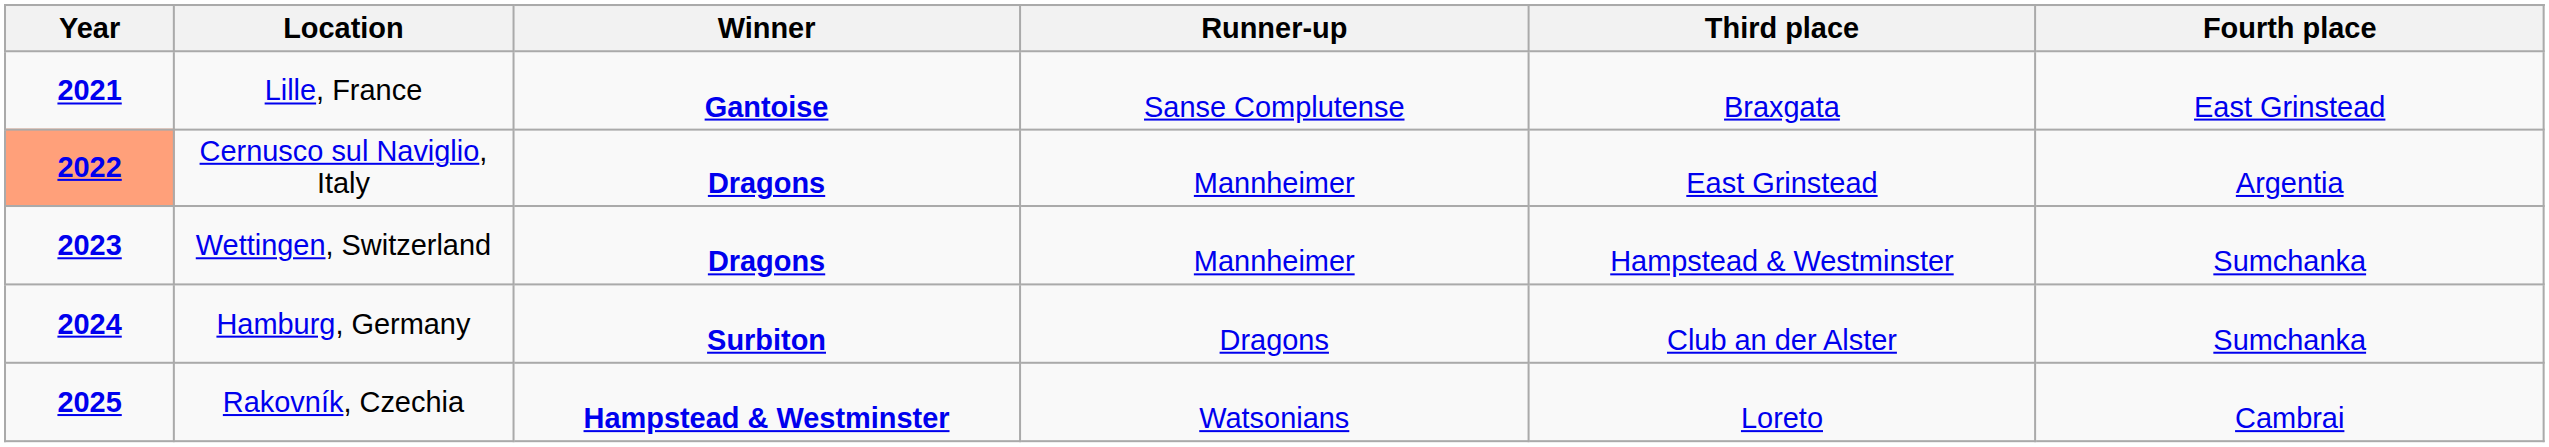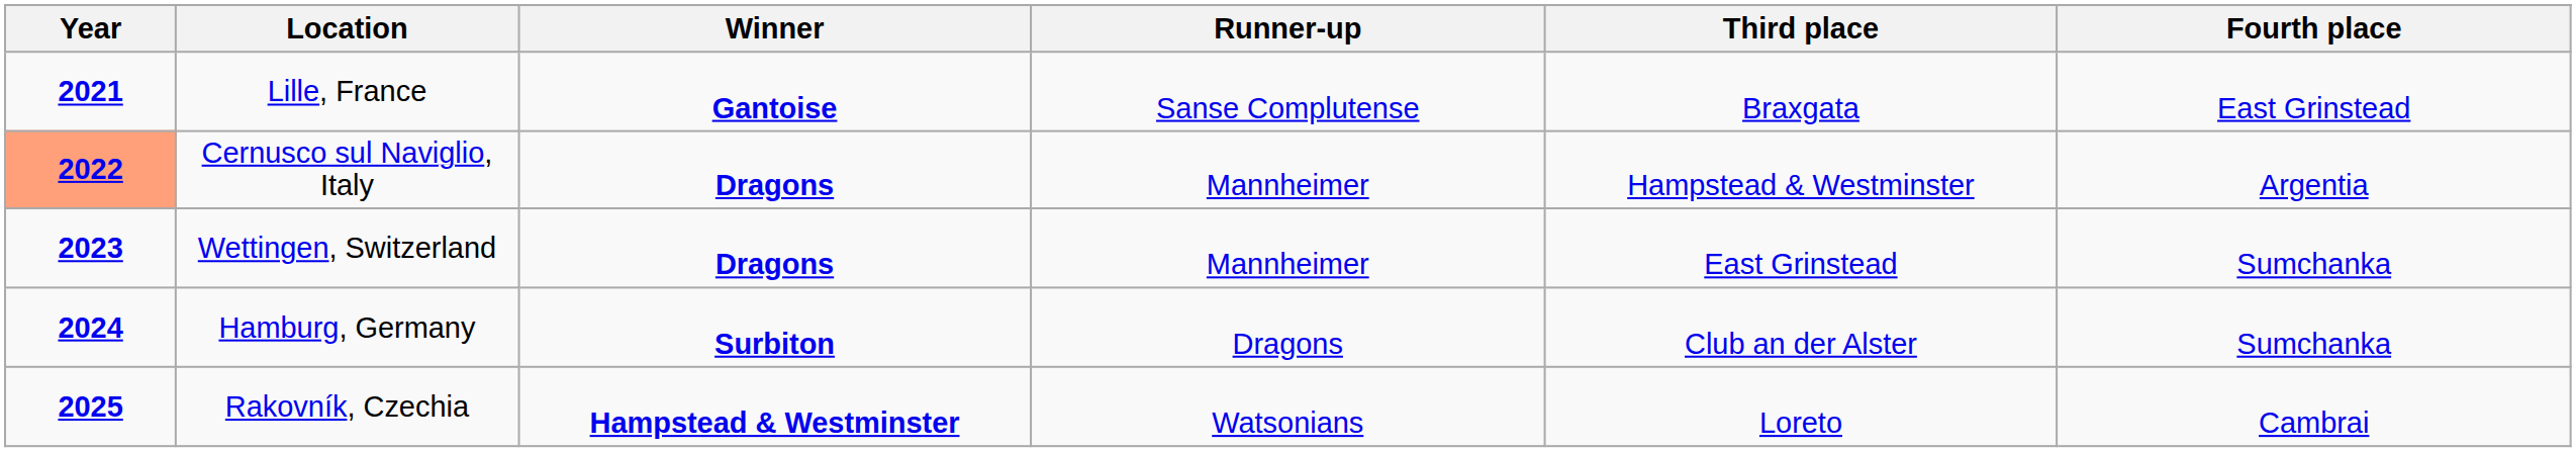 <table class="wikitable" style="font-size:90%; width: 100%; text-align: center;">
 <tr>
 <th rowspan=2 width=5%>Year</th>
 <th rowspan=2 width=10%>Location</th>
 </tr>
 <tr>
 <th width=15%>Winner</th>
 <th width=15%>Runner-up</th>
 <th width=15%>Third place</th>
 <th width=15%>Fourth place</th>
 </tr>
 <tr>
 <td><strong><a href='#'>2021</a></strong></td>
 <td><a href='#'>Lille</a>, France</td>
 <td><strong><br><a href='#'>Gantoise</a></strong></td>
 <td><br><a href='#'>Sanse Complutense</a></td>
 <td><br><a href='#'>Braxgata</a></td>
 <td><br><a href='#'>East Grinstead</a></td>
 </tr>
 <tr>
 <td style="background: lightsalmon;"><strong><a href='#'>2022</a></strong></td>
 <td><a href='#'>Cernusco sul Naviglio</a>, Italy</td>
 <td><strong><br><a href='#'>Dragons</a></strong></td>
 <td><br><a href='#'>Mannheimer</a></td>
-<td><br><a href='#'>East Grinstead</a></td>
+<td><br><a href='#'>Hampstead & Westminster</a></td>
 <td><br><a href='#'>Argentia</a></td>
 </tr>
 <tr>
 <td><strong><a href='#'>2023</a></strong></td>
 <td><a href='#'>Wettingen</a>, Switzerland</td>
 <td><strong><br><a href='#'>Dragons</a></strong></td>
 <td><br><a href='#'>Mannheimer</a></td>
-<td><br><a href='#'>Hampstead & Westminster</a></td>
+<td><br><a href='#'>East Grinstead</a></td>
 <td><br><a href='#'>Sumchanka</a></td>
 </tr>
 <tr>
 <td><strong><a href='#'>2024</a></strong></td>
 <td><a href='#'>Hamburg</a>, Germany</td>
 <td><strong><br><a href='#'>Surbiton</a></strong></td>
 <td><br><a href='#'>Dragons</a></td>
 <td><br><a href='#'>Club an der Alster</a></td>
 <td><br><a href='#'>Sumchanka</a></td>
 </tr>
 <tr>
 <td><strong><a href='#'>2025</a></strong></td>
 <td><a href='#'>Rakovník</a>, Czechia</td>
 <td><strong><br><a href='#'>Hampstead & Westminster</a></strong></td>
 <td><br><a href='#'>Watsonians</a></td>
 <td><br><a href='#'>Loreto</a></td>
 <td><br><a href='#'>Cambrai</a></td>
 </tr>
 </table>
